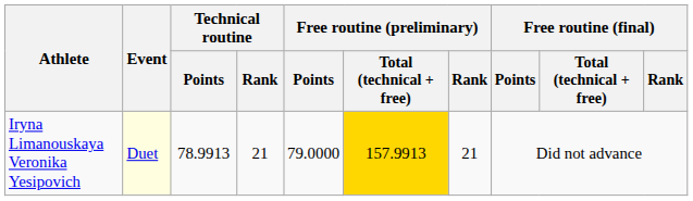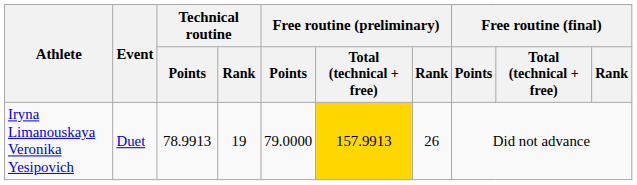 <table class="wikitable" style="font-size:90%">
 <tr>
 <th rowspan="2">Athlete</th>
 <th rowspan="2">Event</th>
 <th colspan=2>Technical routine</th>
 <th colspan=3>Free routine (preliminary)</th>
 <th colspan=3>Free routine (final)</th>
 </tr>
 <tr style="font-size:95%">
 <th>Points</th>
 <th>Rank</th>
 <th>Points</th>
 <th>Total (technical + free)</th>
 <th>Rank</th>
 <th>Points</th>
 <th>Total (technical + free)</th>
 <th>Rank</th>
 </tr>
 <tr align=center>
 <td align=left><a href='#'>Iryna Limanouskaya</a><br><a href='#'>Veronika Yesipovich</a></td>
-<td align=left style="background: lightyellow;"><a href='#'>Duet</a></td>
+<td align=left><a href='#'>Duet</a></td>
 <td>78.9913</td>
-<td>21</td>
+<td>19</td>
 <td>79.0000</td>
 <td style="background: gold;">157.9913</td>
-<td>21</td>
+<td>26</td>
 <td colspan=3>Did not advance</td>
 </tr>
 </table>
